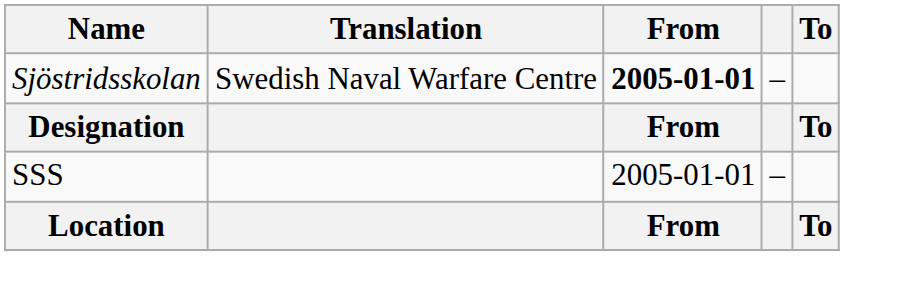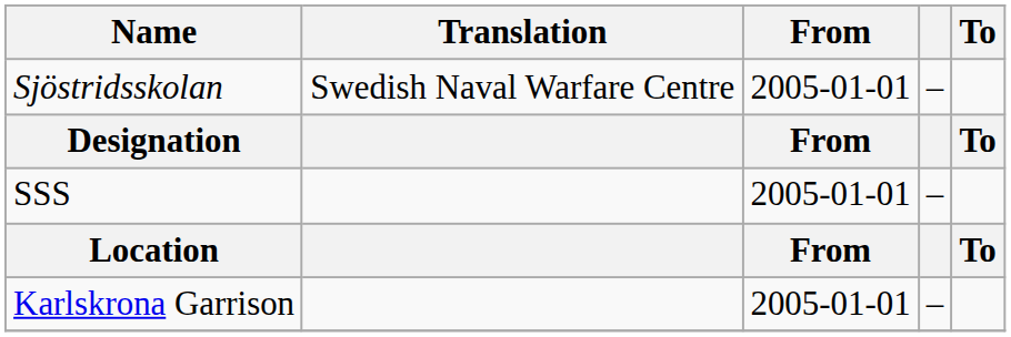 <table class="wikitable">
 <tr>
 <th style="font-weight:bold;">Name</th>
 <th style="font-weight:bold;">Translation</th>
 <th style="text-align: center; font-weight:bold;">From</th>
 <th></th>
 <th style="text-align: center; font-weight:bold;">To</th>
 </tr>
 <tr>
 <td style="font-style:italic;">Sjöstridsskolan</td>
 <td>Swedish Naval Warfare Centre</td>
-<td><strong>2005-01-01</strong></td>
+<td>2005-01-01</td>
 <td>–</td>
 <td></td>
 </tr>
 <tr>
 <th style="font-weight:bold;">Designation</th>
 <th style="font-weight:bold;"></th>
 <th style="text-align: center; font-weight:bold;">From</th>
 <th></th>
 <th style="text-align: center; font-weight:bold;">To</th>
 </tr>
 <tr>
 <td>SSS</td>
 <td></td>
 <td style="text-align: center;">2005-01-01</td>
 <td style="text-align: center;">–</td>
 <td style="text-align: center;"></td>
 </tr>
 <tr>
 <th style="font-weight:bold;">Location</th>
 <th style="font-weight:bold;"></th>
 <th style="text-align: center; font-weight:bold;">From</th>
 <th></th>
 <th style="text-align: center; font-weight:bold;">To</th>
 </tr>
 <tr>
+<td><a href='#'>Karlskrona</a> Garrison</td>
+<td></td>
+<td style="text-align: center;">2005-01-01</td>
+<td style="text-align: center;">–</td>
+<td style="text-align: center;"></td>
+</tr>
+<tr>
 </tr>
 </table>
